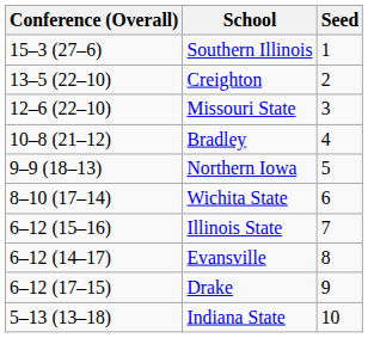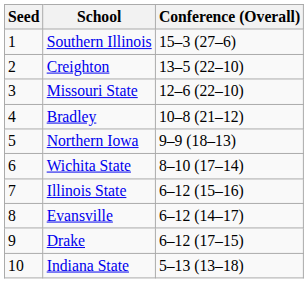 <table class="wikitable">
 <tr>
+<th>Seed</th>
+<th>School</th>
 <th>Conference (Overall)</th>
-<th>School</th>
-<th>Seed</th>
 </tr>
 <tr>
+<td>1</td>
+<td><a href='#'>Southern Illinois</a></td>
 <td>15–3 (27–6)</td>
-<td><a href='#'>Southern Illinois</a></td>
-<td>1</td>
 </tr>
 <tr>
+<td>2</td>
+<td><a href='#'>Creighton</a></td>
 <td>13–5 (22–10)</td>
-<td><a href='#'>Creighton</a></td>
-<td>2</td>
 </tr>
 <tr>
+<td>3</td>
+<td><a href='#'>Missouri State</a></td>
 <td>12–6 (22–10)</td>
-<td><a href='#'>Missouri State</a></td>
-<td>3</td>
 </tr>
 <tr>
+<td>4</td>
+<td><a href='#'>Bradley</a></td>
 <td>10–8 (21–12)</td>
-<td><a href='#'>Bradley</a></td>
-<td>4</td>
 </tr>
 <tr>
+<td>5</td>
+<td><a href='#'>Northern Iowa</a></td>
 <td>9–9 (18–13)</td>
-<td><a href='#'>Northern Iowa</a></td>
-<td>5</td>
 </tr>
 <tr>
+<td>6</td>
+<td><a href='#'>Wichita State</a></td>
 <td>8–10 (17–14)</td>
-<td><a href='#'>Wichita State</a></td>
-<td>6</td>
 </tr>
 <tr>
+<td>7</td>
+<td><a href='#'>Illinois State</a></td>
 <td>6–12 (15–16)</td>
-<td><a href='#'>Illinois State</a></td>
-<td>7</td>
 </tr>
 <tr>
+<td>8</td>
+<td><a href='#'>Evansville</a></td>
 <td>6–12 (14–17)</td>
-<td><a href='#'>Evansville</a></td>
-<td>8</td>
 </tr>
 <tr>
+<td>9</td>
+<td><a href='#'>Drake</a></td>
 <td>6–12 (17–15)</td>
-<td><a href='#'>Drake</a></td>
-<td>9</td>
 </tr>
 <tr>
+<td>10</td>
+<td><a href='#'>Indiana State</a></td>
 <td>5–13 (13–18)</td>
-<td><a href='#'>Indiana State</a></td>
-<td>10</td>
 </tr>
 </table>
